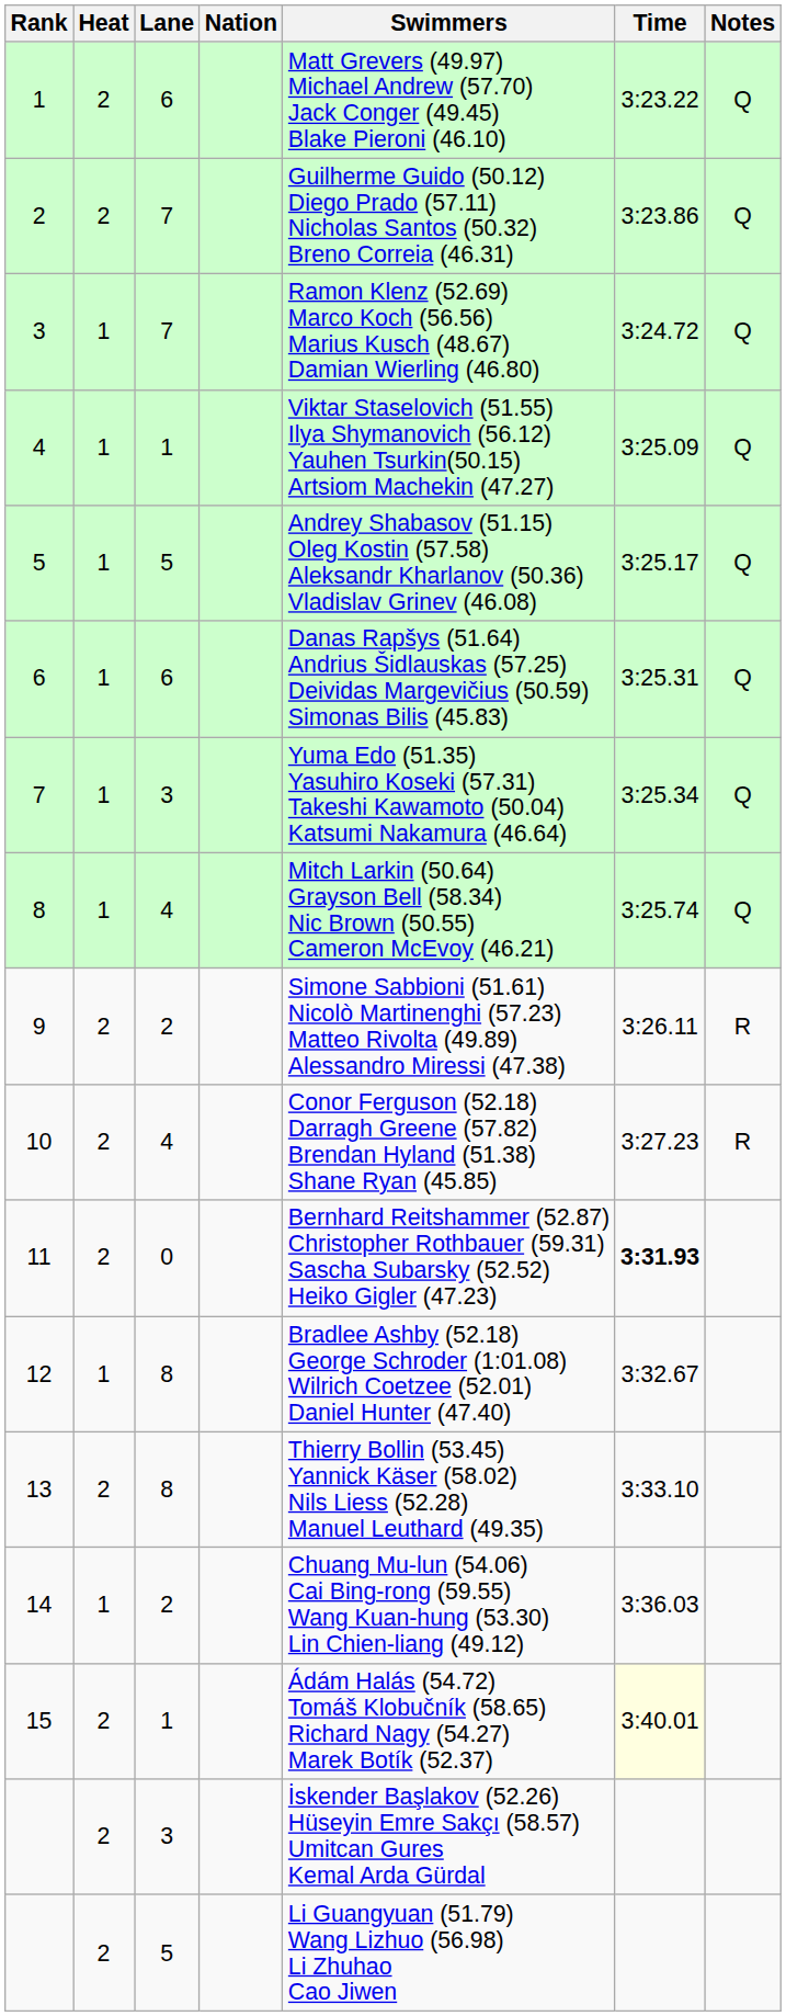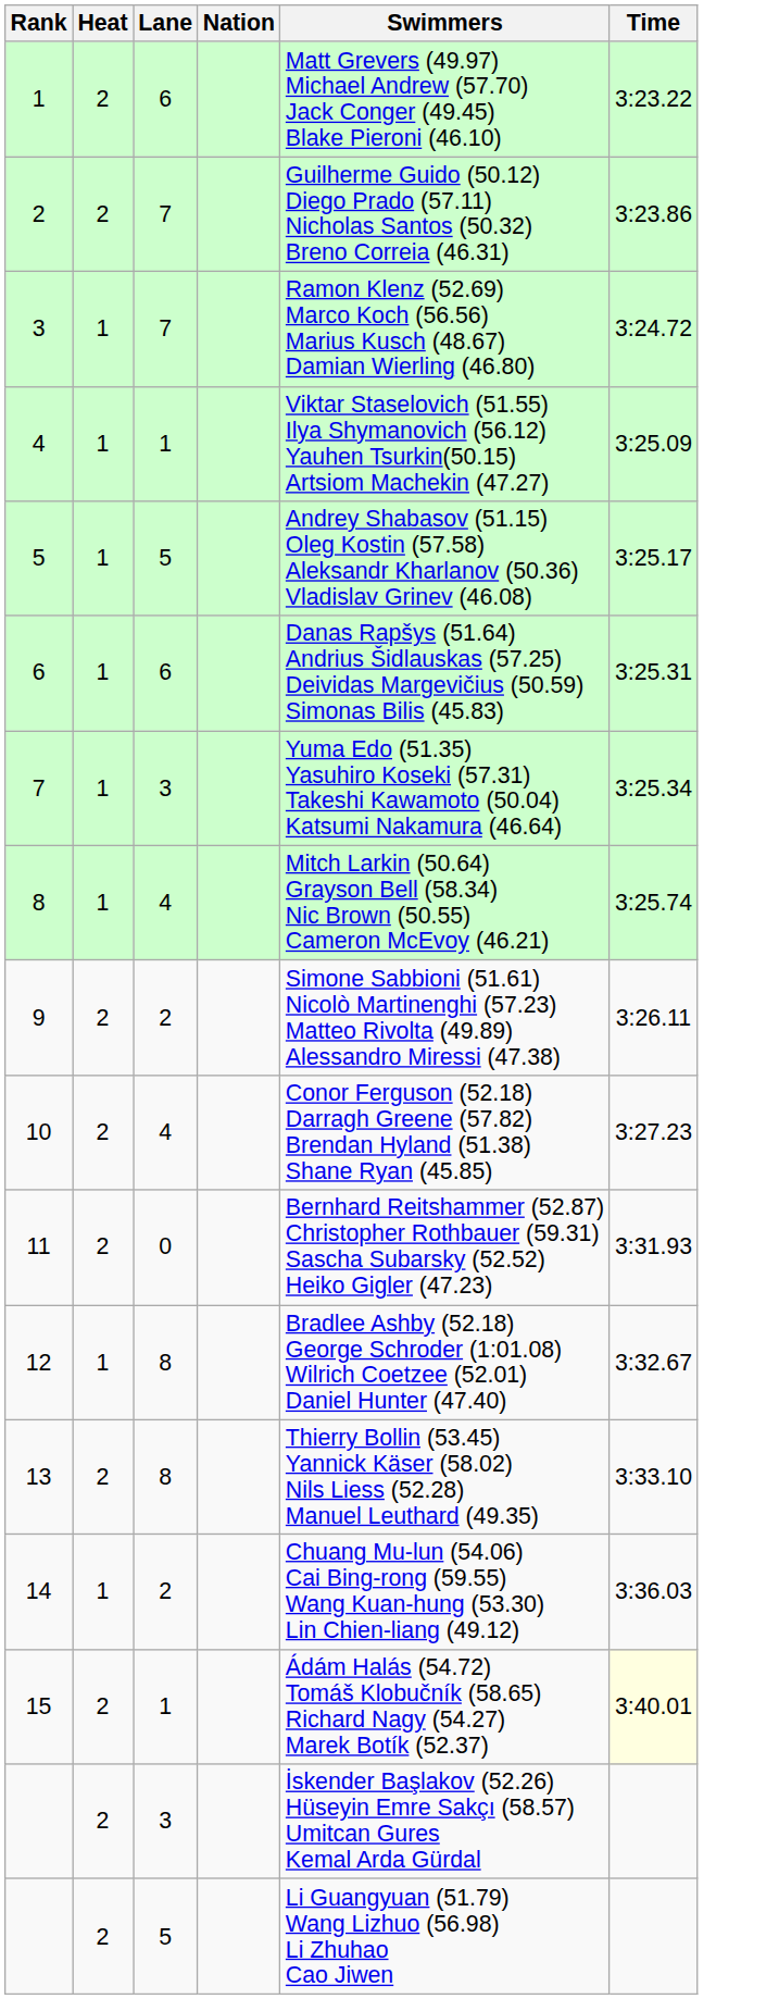 <table class="wikitable sortable" style="text-align:center">
 <tr>
 <th>Rank</th>
 <th>Heat</th>
 <th>Lane</th>
 <th>Nation</th>
 <th>Swimmers</th>
 <th>Time</th>
-<th>Notes</th>
 </tr>
 <tr bgcolor=ccffcc>
 <td>1</td>
 <td>2</td>
 <td>6</td>
 <td align=left></td>
 <td align=left><a href='#'>Matt Grevers</a> (49.97)<br><a href='#'>Michael Andrew</a> (57.70)<br><a href='#'>Jack Conger</a> (49.45)<br><a href='#'>Blake Pieroni</a> (46.10)</td>
 <td>3:23.22</td>
-<td>Q</td>
 </tr>
 <tr bgcolor=ccffcc>
 <td>2</td>
 <td>2</td>
 <td>7</td>
 <td align=left></td>
 <td align=left><a href='#'>Guilherme Guido</a> (50.12)<br><a href='#'>Diego Prado</a> (57.11)<br><a href='#'>Nicholas Santos</a> (50.32)<br><a href='#'>Breno Correia</a> (46.31)</td>
 <td>3:23.86</td>
-<td>Q</td>
 </tr>
 <tr bgcolor=ccffcc>
 <td>3</td>
 <td>1</td>
 <td>7</td>
 <td align=left></td>
 <td align=left><a href='#'>Ramon Klenz</a> (52.69)<br><a href='#'>Marco Koch</a> (56.56)<br><a href='#'>Marius Kusch</a> (48.67)<br><a href='#'>Damian Wierling</a> (46.80)</td>
 <td>3:24.72</td>
-<td>Q</td>
 </tr>
 <tr bgcolor=ccffcc>
 <td>4</td>
 <td>1</td>
 <td>1</td>
 <td align=left></td>
 <td align=left><a href='#'>Viktar Staselovich</a> (51.55)<br><a href='#'>Ilya Shymanovich</a> (56.12)<br><a href='#'>Yauhen Tsurkin</a>(50.15)<br><a href='#'>Artsiom Machekin</a> (47.27)</td>
 <td>3:25.09</td>
-<td>Q</td>
 </tr>
 <tr bgcolor=ccffcc>
 <td>5</td>
 <td>1</td>
 <td>5</td>
 <td align=left></td>
 <td align=left><a href='#'>Andrey Shabasov</a> (51.15)<br><a href='#'>Oleg Kostin</a> (57.58)<br><a href='#'>Aleksandr Kharlanov</a> (50.36)<br><a href='#'>Vladislav Grinev</a> (46.08)</td>
 <td>3:25.17</td>
-<td>Q</td>
 </tr>
 <tr bgcolor=ccffcc>
 <td>6</td>
 <td>1</td>
 <td>6</td>
 <td align=left></td>
 <td align=left><a href='#'>Danas Rapšys</a> (51.64)<br><a href='#'>Andrius Šidlauskas</a> (57.25)<br><a href='#'>Deividas Margevičius</a> (50.59)<br><a href='#'>Simonas Bilis</a> (45.83)</td>
 <td>3:25.31</td>
-<td>Q</td>
 </tr>
 <tr bgcolor=ccffcc>
 <td>7</td>
 <td>1</td>
 <td>3</td>
 <td align=left></td>
 <td align=left><a href='#'>Yuma Edo</a> (51.35)<br><a href='#'>Yasuhiro Koseki</a> (57.31)<br><a href='#'>Takeshi Kawamoto</a> (50.04)<br><a href='#'>Katsumi Nakamura</a> (46.64)</td>
 <td>3:25.34</td>
-<td>Q</td>
 </tr>
 <tr bgcolor=ccffcc>
 <td>8</td>
 <td>1</td>
 <td>4</td>
 <td align=left></td>
 <td align=left><a href='#'>Mitch Larkin</a> (50.64)<br><a href='#'>Grayson Bell</a> (58.34)<br><a href='#'>Nic Brown</a> (50.55)<br><a href='#'>Cameron McEvoy</a> (46.21)</td>
 <td>3:25.74</td>
-<td>Q</td>
 </tr>
 <tr>
 <td>9</td>
 <td>2</td>
 <td>2</td>
 <td align=left></td>
 <td align=left><a href='#'>Simone Sabbioni</a> (51.61)<br><a href='#'>Nicolò Martinenghi</a> (57.23)<br><a href='#'>Matteo Rivolta</a> (49.89)<br><a href='#'>Alessandro Miressi</a> (47.38)</td>
 <td>3:26.11</td>
-<td>R</td>
 </tr>
 <tr>
 <td>10</td>
 <td>2</td>
 <td>4</td>
 <td align=left></td>
 <td align=left><a href='#'>Conor Ferguson</a> (52.18)<br><a href='#'>Darragh Greene</a> (57.82)<br><a href='#'>Brendan Hyland</a> (51.38)<br><a href='#'>Shane Ryan</a> (45.85)</td>
 <td>3:27.23</td>
-<td>R</td>
 </tr>
 <tr>
 <td>11</td>
 <td>2</td>
 <td>0</td>
 <td align=left></td>
 <td align=left><a href='#'>Bernhard Reitshammer</a> (52.87)<br><a href='#'>Christopher Rothbauer</a> (59.31)<br><a href='#'>Sascha Subarsky</a> (52.52)<br><a href='#'>Heiko Gigler</a> (47.23)</td>
-<td><strong>3:31.93</strong></td>
-<td></td>
+<td>3:31.93</td>
 </tr>
 <tr>
 <td>12</td>
 <td>1</td>
 <td>8</td>
 <td align=left></td>
 <td align=left><a href='#'>Bradlee Ashby</a> (52.18)<br><a href='#'>George Schroder</a> (1:01.08)<br><a href='#'>Wilrich Coetzee</a> (52.01)<br><a href='#'>Daniel Hunter</a> (47.40)</td>
 <td>3:32.67</td>
-<td></td>
 </tr>
 <tr>
 <td>13</td>
 <td>2</td>
 <td>8</td>
 <td align=left></td>
 <td align=left><a href='#'>Thierry Bollin</a> (53.45)<br><a href='#'>Yannick Käser</a> (58.02)<br><a href='#'>Nils Liess</a> (52.28)<br><a href='#'>Manuel Leuthard</a> (49.35)</td>
 <td>3:33.10</td>
-<td></td>
 </tr>
 <tr>
 <td>14</td>
 <td>1</td>
 <td>2</td>
 <td align=left></td>
 <td align=left><a href='#'>Chuang Mu-lun</a> (54.06)<br><a href='#'>Cai Bing-rong</a> (59.55)<br><a href='#'>Wang Kuan-hung</a> (53.30)<br><a href='#'>Lin Chien-liang</a> (49.12)</td>
 <td>3:36.03</td>
-<td></td>
 </tr>
 <tr>
 <td>15</td>
 <td>2</td>
 <td>1</td>
 <td align=left></td>
 <td align=left><a href='#'>Ádám Halás</a> (54.72)<br><a href='#'>Tomáš Klobučník</a> (58.65)<br><a href='#'>Richard Nagy</a> (54.27)<br><a href='#'>Marek Botík</a> (52.37)</td>
 <td style="background: lightyellow;">3:40.01</td>
-<td></td>
 </tr>
 <tr>
 <td></td>
 <td>2</td>
 <td>3</td>
 <td align=left></td>
 <td align=left><a href='#'>İskender Başlakov</a> (52.26)<br><a href='#'>Hüseyin Emre Sakçı</a> (58.57)<br><a href='#'>Umitcan Gures</a><br><a href='#'>Kemal Arda Gürdal</a></td>
-<td></td>
 <td></td>
 </tr>
 <tr>
 <td></td>
 <td>2</td>
 <td>5</td>
 <td align=left></td>
 <td align=left><a href='#'>Li Guangyuan</a> (51.79)<br><a href='#'>Wang Lizhuo</a> (56.98)<br><a href='#'>Li Zhuhao</a><br><a href='#'>Cao Jiwen</a></td>
 <td></td>
-<td></td>
 </tr>
 </table>
